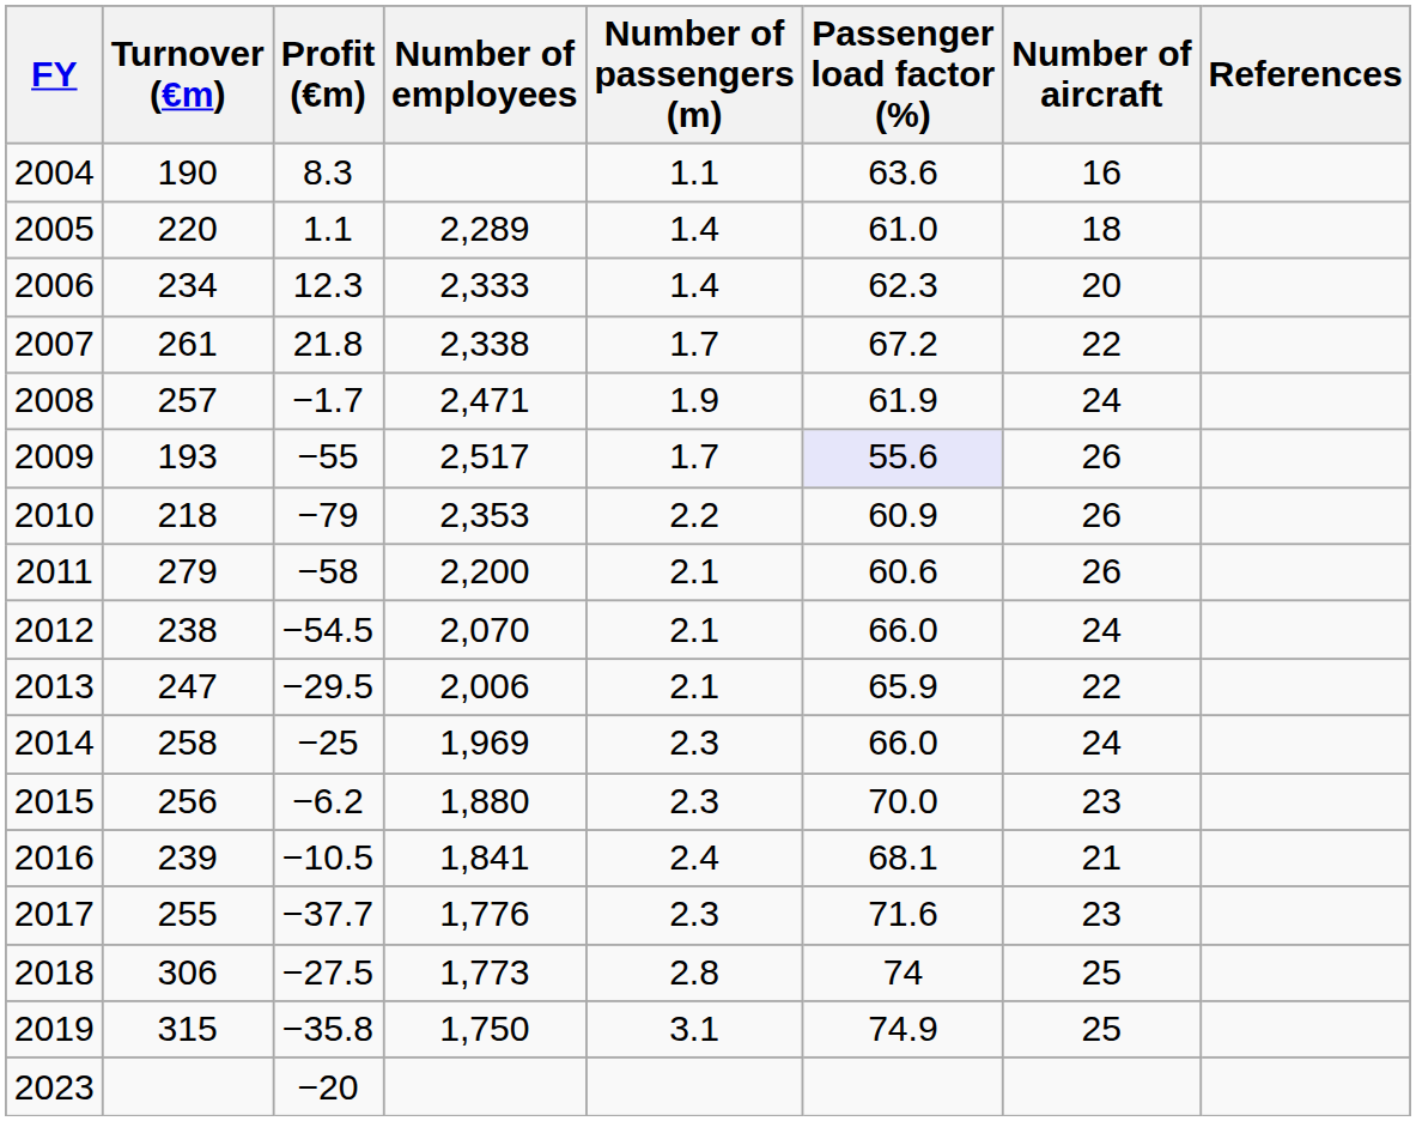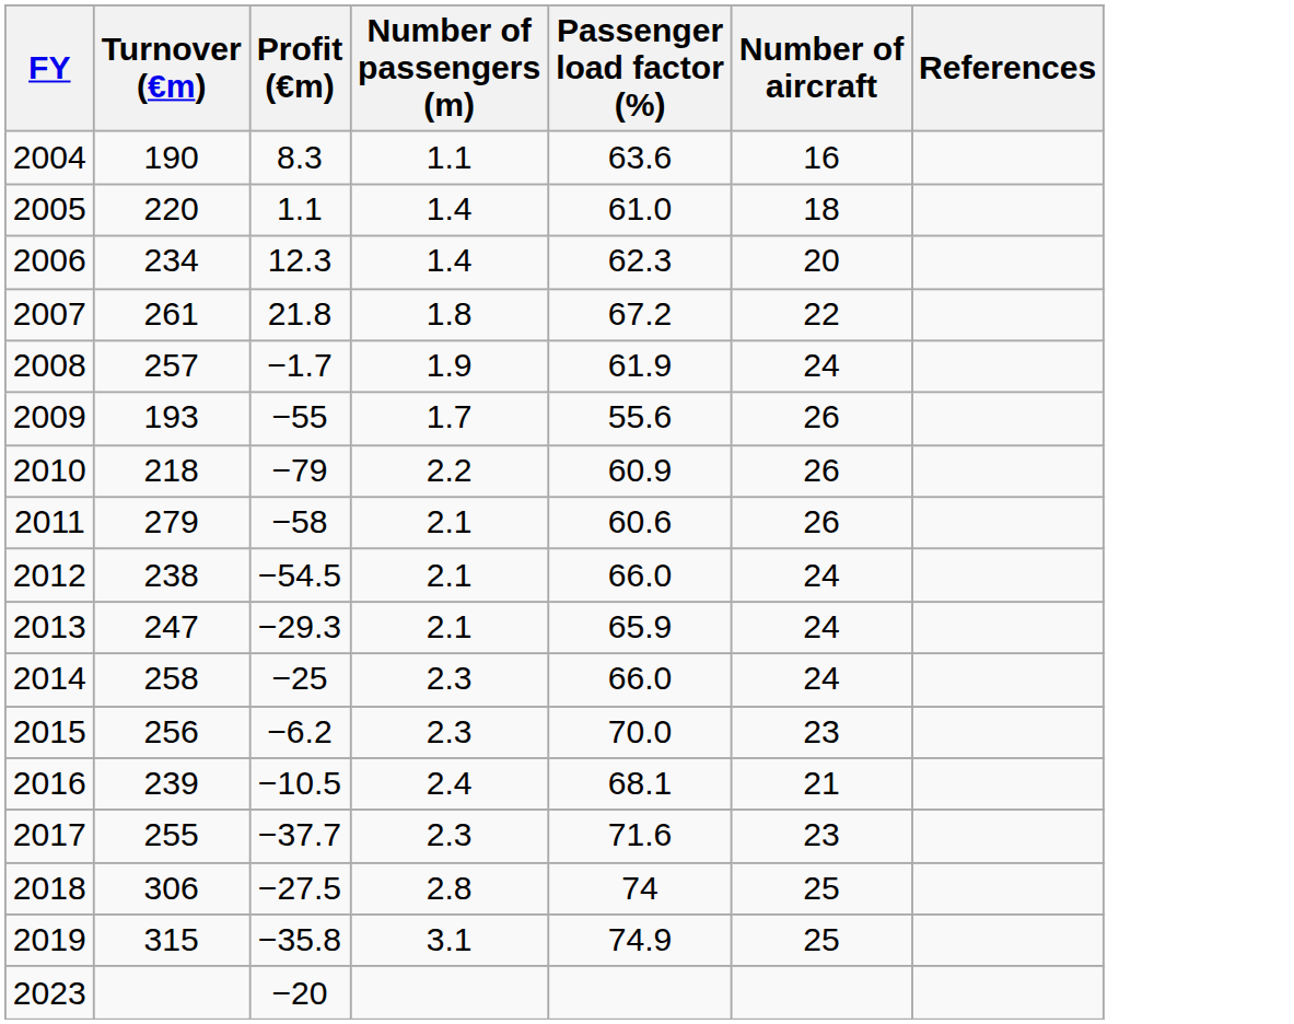 <table class="wikitable" style="text-align:center;">
 <tr>
 <th><a href='#'>FY</a></th>
 <th>Turnover<br>(<a href='#'>€m</a>)</th>
 <th>Profit<br>(€m)</th>
-<th>Number of<br>employees</th>
 <th>Number of<br>passengers<br>(m)</th>
 <th>Passenger<br>load factor<br>(%)</th>
 <th>Number of<br>aircraft</th>
 <th>References</th>
 </tr>
 <tr>
 <td>2004</td>
 <td>190</td>
 <td>8.3</td>
-<td></td>
 <td>1.1</td>
 <td>63.6</td>
 <td>16</td>
 <td></td>
 </tr>
 <tr>
 <td>2005</td>
 <td>220</td>
 <td>1.1</td>
-<td>2,289</td>
 <td>1.4</td>
 <td>61.0</td>
 <td>18</td>
 <td></td>
 </tr>
 <tr>
 <td>2006</td>
 <td>234</td>
 <td>12.3</td>
-<td>2,333</td>
 <td>1.4</td>
 <td>62.3</td>
 <td>20</td>
 <td></td>
 </tr>
 <tr>
 <td>2007</td>
 <td>261</td>
 <td>21.8</td>
-<td>2,338</td>
-<td>1.7</td>
+<td>1.8</td>
 <td>67.2</td>
 <td>22</td>
 <td></td>
 </tr>
 <tr>
 <td>2008</td>
 <td>257</td>
 <td><span>−1.7</span></td>
-<td>2,471</td>
 <td>1.9</td>
 <td>61.9</td>
 <td>24</td>
 <td></td>
 </tr>
 <tr>
 <td>2009</td>
 <td>193</td>
 <td><span>−55</span></td>
-<td>2,517</td>
 <td>1.7</td>
-<td style="background: lavender;">55.6</td>
+<td>55.6</td>
 <td>26</td>
 <td></td>
 </tr>
 <tr>
 <td>2010</td>
 <td>218</td>
 <td><span>−79</span></td>
-<td>2,353</td>
 <td>2.2</td>
 <td>60.9</td>
 <td>26</td>
 <td></td>
 </tr>
 <tr>
 <td>2011</td>
 <td>279</td>
 <td><span>−58</span></td>
-<td>2,200</td>
 <td>2.1</td>
 <td>60.6</td>
 <td>26</td>
 <td></td>
 </tr>
 <tr>
 <td>2012</td>
 <td>238</td>
 <td><span>−54.5</span></td>
-<td>2,070</td>
 <td>2.1</td>
 <td>66.0</td>
 <td>24</td>
 <td></td>
 </tr>
 <tr>
 <td>2013</td>
 <td>247</td>
-<td><span>−29.5</span></td>
-<td>2,006</td>
+<td><span>−29.3</span></td>
 <td>2.1</td>
 <td>65.9</td>
-<td>22</td>
+<td>24</td>
 <td></td>
 </tr>
 <tr>
 <td>2014</td>
 <td>258</td>
 <td><span>−25</span></td>
-<td>1,969</td>
 <td>2.3</td>
 <td>66.0</td>
 <td>24</td>
 <td></td>
 </tr>
 <tr>
 <td>2015</td>
 <td>256</td>
 <td><span>−6.2</span></td>
-<td>1,880</td>
 <td>2.3</td>
 <td>70.0</td>
 <td>23</td>
 <td></td>
 </tr>
 <tr>
 <td>2016</td>
 <td>239</td>
 <td><span>−10.5</span></td>
-<td>1,841</td>
 <td>2.4</td>
 <td>68.1</td>
 <td>21</td>
 <td></td>
 </tr>
 <tr>
 <td>2017</td>
 <td>255</td>
 <td><span>−37.7</span></td>
-<td>1,776</td>
 <td>2.3</td>
 <td>71.6</td>
 <td>23</td>
 <td></td>
 </tr>
 <tr>
 <td>2018</td>
 <td>306</td>
 <td><span>−27.5</span></td>
-<td>1,773</td>
 <td>2.8</td>
 <td>74</td>
 <td>25</td>
 <td></td>
 </tr>
 <tr>
 <td>2019</td>
 <td>315</td>
 <td><span>−35.8</span></td>
-<td>1,750</td>
 <td>3.1</td>
 <td>74.9</td>
 <td>25</td>
 <td></td>
 </tr>
 <tr>
 <td>2023</td>
 <td></td>
 <td><span>−20</span></td>
 <td></td>
 <td></td>
 <td></td>
 <td></td>
-<td></td>
 </tr>
 </table>
